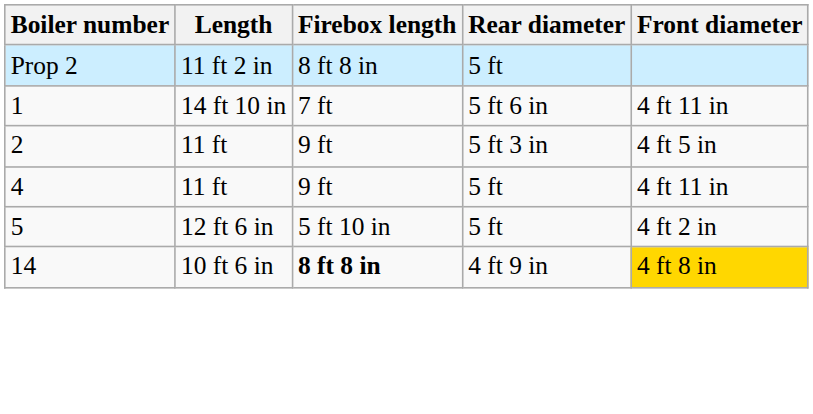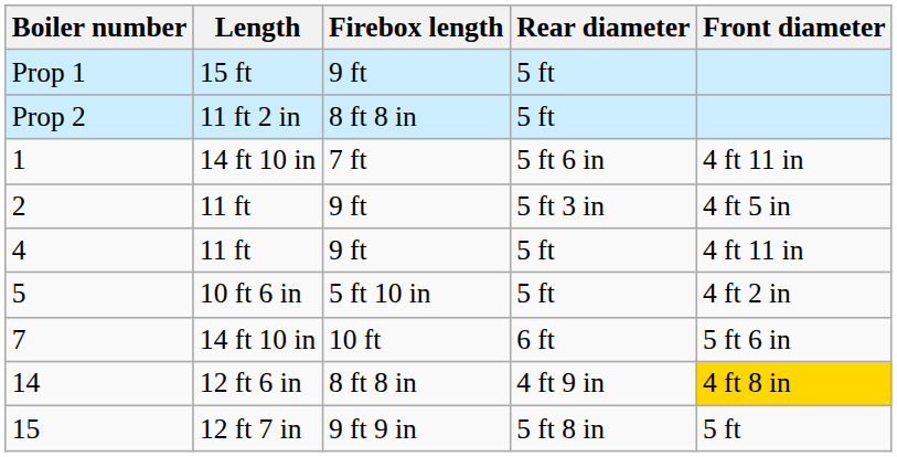 <table class="wikitable sortable">
 <tr>
 <th>Boiler number</th>
 <th>Length</th>
 <th>Firebox length</th>
 <th>Rear diameter</th>
 <th>Front diameter</th>
+</tr>
+<tr style="background:#CCEEFF">
+<td>Prop 1</td>
+<td>15 ft</td>
+<td>9 ft</td>
+<td>5 ft</td>
+<td></td>
 </tr>
 <tr style="background:#CCEEFF">
 <td>Prop 2</td>
 <td>11 ft 2 in</td>
 <td>8 ft 8 in</td>
 <td>5 ft</td>
 <td></td>
 </tr>
 <tr>
 <td>1</td>
 <td>14 ft 10 in</td>
 <td>7 ft</td>
 <td>5 ft 6 in</td>
 <td>4 ft 11 in</td>
 </tr>
 <tr>
 <td>2</td>
 <td>11 ft</td>
 <td>9 ft</td>
 <td>5 ft 3 in</td>
 <td>4 ft 5 in</td>
 </tr>
 <tr>
 <td>4</td>
 <td>11 ft</td>
 <td>9 ft</td>
 <td>5 ft</td>
 <td>4 ft 11 in</td>
 </tr>
 <tr>
 <td>5</td>
-<td>12 ft 6 in</td>
+<td>10 ft 6 in</td>
 <td>5 ft 10 in</td>
 <td>5 ft</td>
 <td>4 ft 2 in</td>
 </tr>
 <tr>
+<td>7</td>
+<td>14 ft 10 in</td>
+<td>10 ft</td>
+<td>6 ft</td>
+<td>5 ft 6 in</td>
+</tr>
+<tr>
 <td>14</td>
-<td>10 ft 6 in</td>
-<td><strong>8 ft 8 in</strong></td>
+<td>12 ft 6 in</td>
+<td>8 ft 8 in</td>
 <td>4 ft 9 in</td>
 <td style="background: gold;">4 ft 8 in</td>
 </tr>
+<tr>
+<td>15</td>
+<td>12 ft 7 in</td>
+<td>9 ft 9 in</td>
+<td>5 ft 8 in</td>
+<td>5 ft</td>
+</tr>
 </table>
